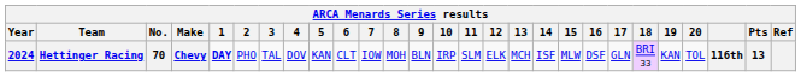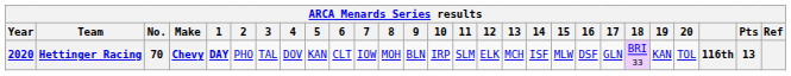 <table class="wikitable" style="text-align:center; font-size:75%">
 <tr>
 <th colspan=27><a href='#'>ARCA Menards Series</a> results</th>
 </tr>
 <tr>
 <th>Year</th>
 <th>Team</th>
 <th>No.</th>
 <th>Make</th>
 <th>1</th>
 <th>2</th>
 <th>3</th>
 <th>4</th>
 <th>5</th>
 <th>6</th>
 <th>7</th>
 <th>8</th>
 <th>9</th>
 <th>10</th>
 <th>11</th>
 <th>12</th>
 <th>13</th>
 <th>14</th>
 <th>15</th>
 <th>16</th>
 <th>17</th>
 <th>18</th>
 <th>19</th>
 <th>20</th>
 <th></th>
 <th>Pts</th>
 <th>Ref</th>
 </tr>
 <tr>
-<th><a href='#'>2024</a></th>
+<th><a href='#'>2020</a></th>
 <th><a href='#'>Hettinger Racing</a></th>
 <th>70</th>
 <th><a href='#'>Chevy</a></th>
 <td><strong><a href='#'>DAY</a></strong></td>
 <td><a href='#'>PHO</a></td>
 <td><a href='#'>TAL</a></td>
 <td><a href='#'>DOV</a></td>
 <td><a href='#'>KAN</a></td>
 <td><a href='#'>CLT</a></td>
 <td><a href='#'>IOW</a></td>
 <td><a href='#'>MOH</a></td>
 <td><a href='#'>BLN</a></td>
 <td><a href='#'>IRP</a></td>
 <td><a href='#'>SLM</a></td>
 <td><a href='#'>ELK</a></td>
 <td><a href='#'>MCH</a></td>
 <td><a href='#'>ISF</a></td>
 <td><a href='#'>MLW</a></td>
 <td><a href='#'>DSF</a></td>
 <td><a href='#'>GLN</a></td>
 <td style="background:#EFCFFF;"><a href='#'>BRI</a><br><small>33</small></td>
 <td><a href='#'>KAN</a></td>
 <td><a href='#'>TOL</a></td>
 <th>116th</th>
 <th>13</th>
 <th></th>
 </tr>
 </table>
